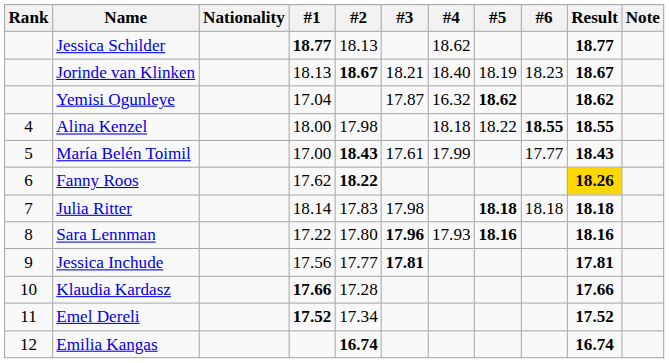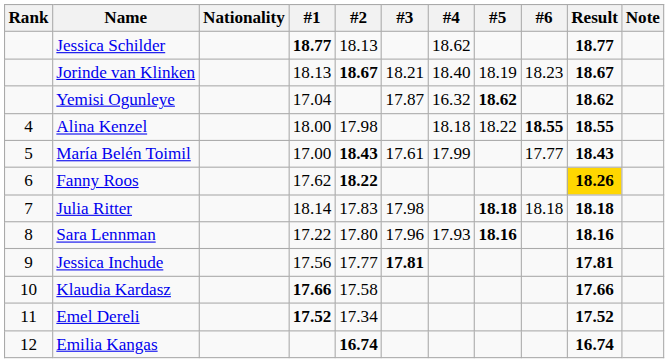 <table class="wikitable sortable">
 <tr>
 <th>Rank</th>
 <th>Name</th>
 <th>Nationality</th>
 <th>#1</th>
 <th>#2</th>
 <th>#3</th>
 <th>#4</th>
 <th>#5</th>
 <th>#6</th>
 <th>Result</th>
 <th>Note</th>
 </tr>
 <tr>
 <td align=center></td>
 <td align="left"><a href='#'>Jessica Schilder</a></td>
 <td align="left"></td>
 <td align=center><strong>18.77</strong></td>
 <td align=center>18.13</td>
 <td align=center></td>
 <td align=center>18.62</td>
 <td align=center></td>
 <td align=center></td>
 <td align=center><strong>18.77</strong></td>
 <td></td>
 </tr>
 <tr>
 <td align=center></td>
 <td align="left"><a href='#'>Jorinde van Klinken</a></td>
 <td align="left"></td>
 <td align=center>18.13</td>
 <td align=center><strong>18.67</strong></td>
 <td align=center>18.21</td>
 <td align=center>18.40</td>
 <td align=center>18.19</td>
 <td align=center>18.23</td>
 <td align=center><strong>18.67</strong></td>
 <td align=center></td>
 </tr>
 <tr>
 <td align=center></td>
 <td align="left"><a href='#'>Yemisi Ogunleye</a></td>
 <td align="left"></td>
 <td align=center>17.04</td>
 <td align=center></td>
 <td align=center>17.87</td>
 <td align=center>16.32</td>
 <td align=center><strong>18.62</strong></td>
 <td align=center></td>
 <td align=center><strong>18.62</strong></td>
 <td></td>
 </tr>
 <tr>
 <td align=center>4</td>
 <td align="left"><a href='#'>Alina Kenzel</a></td>
 <td align="left"></td>
 <td align=center>18.00</td>
 <td align=center>17.98</td>
 <td align=center></td>
 <td align=center>18.18</td>
 <td align=center>18.22</td>
 <td align=center><strong>18.55</strong></td>
 <td align=center><strong>18.55</strong></td>
 <td></td>
 </tr>
 <tr>
 <td align=center>5</td>
 <td align="left"><a href='#'>María Belén Toimil</a></td>
 <td align="left"></td>
 <td align=center>17.00</td>
 <td align=center><strong>18.43</strong></td>
 <td align=center>17.61</td>
 <td align=center>17.99</td>
 <td align=center></td>
 <td align=center>17.77</td>
 <td align=center><strong>18.43</strong></td>
 <td></td>
 </tr>
 <tr>
 <td align=center>6</td>
 <td align="left"><a href='#'>Fanny Roos</a></td>
 <td align="left"></td>
 <td align=center>17.62</td>
 <td align=center><strong>18.22</strong></td>
 <td align=center></td>
 <td align=center></td>
 <td align=center></td>
 <td align=center></td>
 <td align=center style="background: gold;"><strong>18.26</strong></td>
 <td></td>
 </tr>
 <tr>
 <td align=center>7</td>
 <td align="left"><a href='#'>Julia Ritter</a></td>
 <td align="left"></td>
 <td align=center>18.14</td>
 <td align=center>17.83</td>
 <td align=center>17.98</td>
 <td align=center></td>
 <td align=center><strong>18.18</strong></td>
 <td align=center>18.18</td>
 <td align=center><strong>18.18</strong></td>
 <td></td>
 </tr>
 <tr>
 <td align=center>8</td>
 <td align="left"><a href='#'>Sara Lennman</a></td>
 <td align="left"></td>
 <td align=center>17.22</td>
 <td align=center>17.80</td>
-<td align=center><strong>17.96</strong></td>
+<td align=center>17.96</td>
 <td align=center>17.93</td>
 <td align=center><strong>18.16</strong></td>
 <td align=center></td>
 <td align=center><strong>18.16</strong></td>
 <td></td>
 </tr>
 <tr>
 <td align=center>9</td>
 <td align="left"><a href='#'>Jessica Inchude</a></td>
 <td align="left"></td>
 <td align=center>17.56</td>
 <td align=center>17.77</td>
 <td align=center><strong>17.81</strong></td>
 <td></td>
 <td></td>
 <td></td>
 <td align=center><strong>17.81</strong></td>
 <td></td>
 </tr>
 <tr>
 <td align=center>10</td>
 <td align="left"><a href='#'>Klaudia Kardasz</a></td>
 <td align="left"></td>
 <td align=center><strong>17.66</strong></td>
-<td align=center>17.28</td>
+<td align=center>17.58</td>
 <td align=center></td>
 <td></td>
 <td></td>
 <td></td>
 <td align=center><strong>17.66</strong></td>
 <td></td>
 </tr>
 <tr>
 <td align=center>11</td>
 <td align="left"><a href='#'>Emel Dereli</a></td>
 <td align="left"></td>
 <td align=center><strong>17.52</strong></td>
 <td align=center>17.34</td>
 <td align=center></td>
 <td></td>
 <td></td>
 <td></td>
 <td align=center><strong>17.52</strong></td>
 <td></td>
 </tr>
 <tr>
 <td align=center>12</td>
 <td align="left"><a href='#'>Emilia Kangas</a></td>
 <td align="left"></td>
 <td align=center></td>
 <td align=center><strong>16.74</strong></td>
 <td align=center></td>
 <td></td>
 <td></td>
 <td></td>
 <td align=center><strong>16.74</strong></td>
 <td></td>
 </tr>
 </table>
